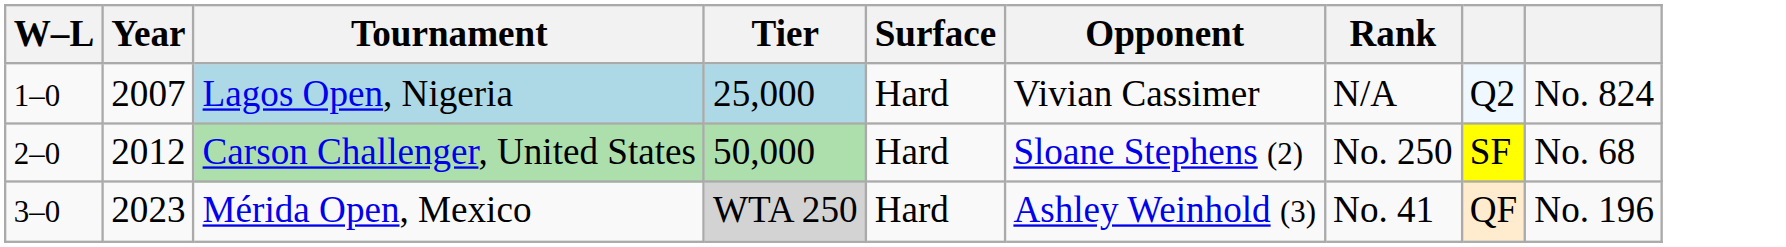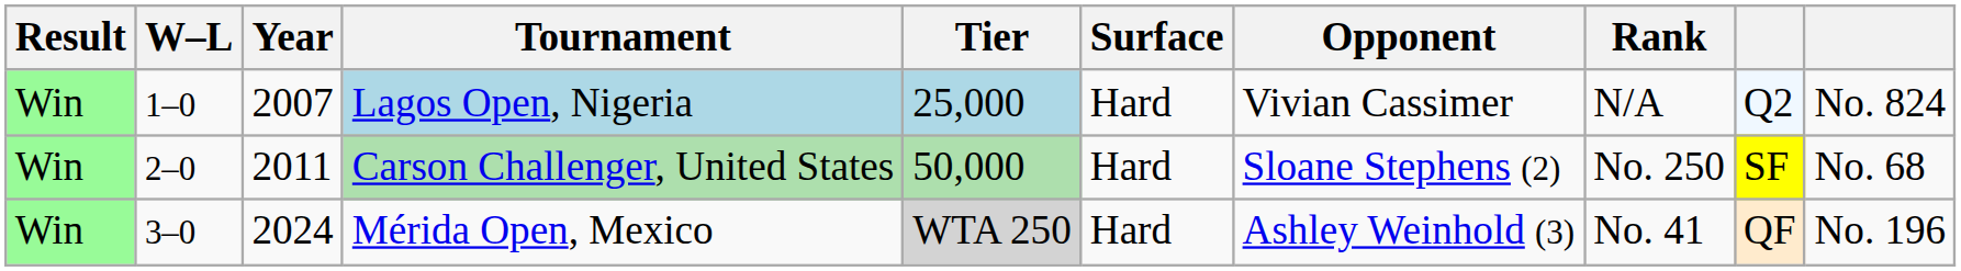 <table class="wikitable sortable">
 <tr>
+<th>Result</th>
 <th class="unsortable">W–L</th>
 <th>Year</th>
 <th>Tournament</th>
 <th>Tier</th>
 <th>Surface</th>
 <th>Opponent</th>
 <th>Rank</th>
 <th></th>
 <th></th>
 </tr>
 <tr>
+<td bgcolor=98FB98>Win</td>
 <td><small>1–0</small></td>
 <td>2007</td>
 <td bgcolor=lightblue><a href='#'>Lagos Open</a>, Nigeria</td>
 <td bgcolor=lightblue>25,000</td>
 <td>Hard</td>
 <td> Vivian Cassimer</td>
 <td>N/A</td>
 <td bgcolor=f0f8ff>Q2</td>
 <td>No. 824</td>
 </tr>
 <tr>
+<td bgcolor=98FB98>Win</td>
 <td><small>2–0</small></td>
-<td>2012</td>
+<td>2011</td>
 <td bgcolor=addfad><a href='#'>Carson Challenger</a>, United States</td>
 <td bgcolor=addfad>50,000</td>
 <td>Hard</td>
 <td> <a href='#'>Sloane Stephens</a> <small>(2)</small></td>
 <td>No. 250</td>
 <td bgcolor=yellow>SF</td>
 <td>No. 68</td>
 </tr>
 <tr>
+<td bgcolor=98FB98>Win</td>
 <td><small>3–0</small></td>
-<td>2023</td>
+<td>2024</td>
 <td><a href='#'>Mérida Open</a>, Mexico</td>
 <td style="background: lightgrey;">WTA 250</td>
 <td>Hard</td>
 <td> <a href='#'>Ashley Weinhold</a> <small>(3)</small></td>
 <td>No. 41</td>
 <td bgcolor=ffebcd>QF</td>
 <td>No. 196</td>
 </tr>
 </table>
